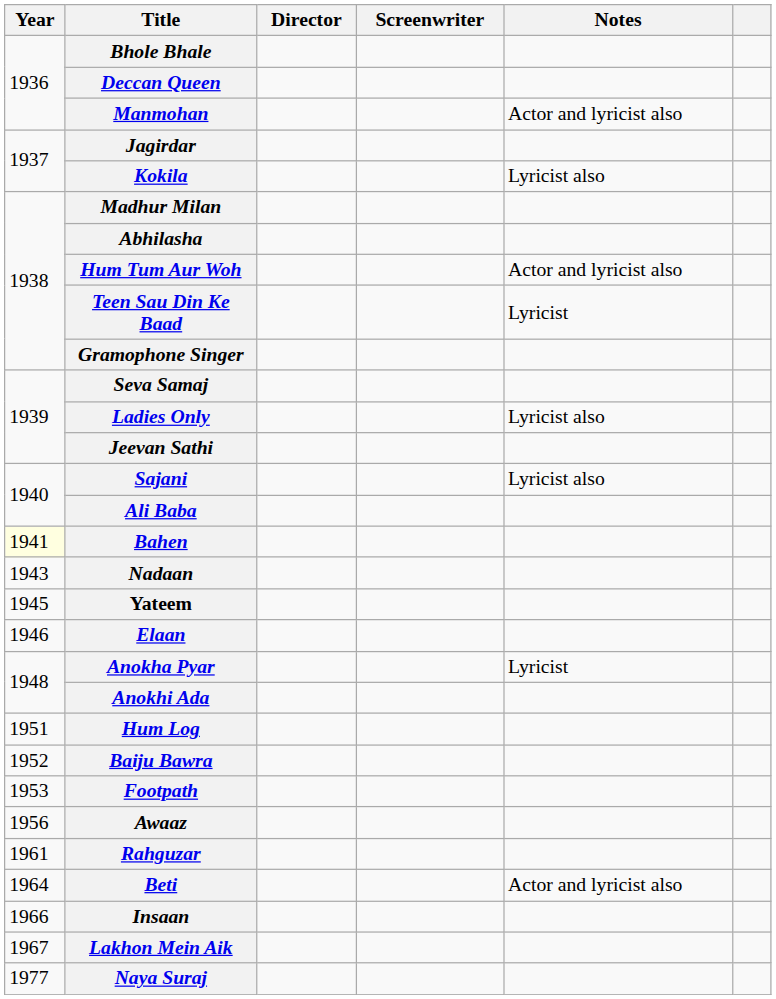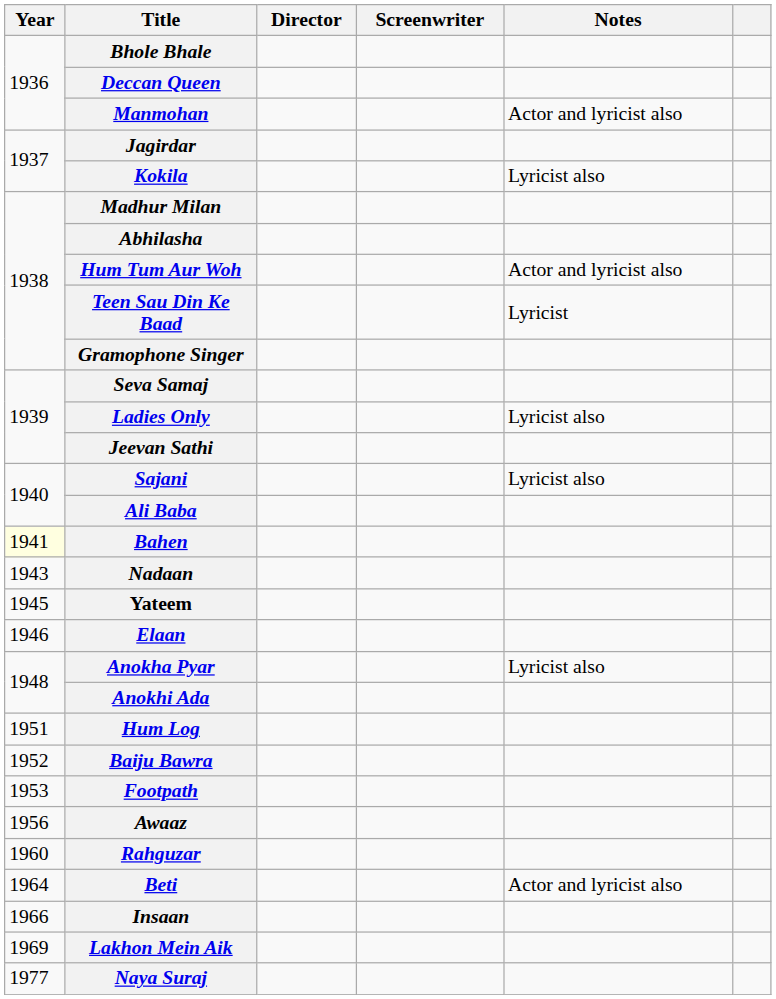 <table class="wikitable plainrowheaders" width=100%>
 <tr>
 <th scope="col">Year</th>
 <th scope="col" width=25%>Title</th>
 <th scope="col">Director</th>
 <th scope="col">Screenwriter</th>
 <th scope="col">Notes</th>
 <th width=5%></th>
 </tr>
 <tr>
 <td rowspan="3">1936</td>
 <th scope="row"><em>Bhole Bhale</em></th>
 <td></td>
 <td></td>
 <td></td>
 <td></td>
 </tr>
 <tr>
 <th scope="row"><em><a href='#'>Deccan Queen</a></em></th>
 <td></td>
 <td></td>
 <td></td>
 <td></td>
 </tr>
 <tr>
 <th scope="row"><em><a href='#'>Manmohan</a></em></th>
 <td></td>
 <td></td>
 <td>Actor and lyricist also</td>
 <td></td>
 </tr>
 <tr>
 <td rowspan="2">1937</td>
 <th scope="row"><em>Jagirdar</em></th>
 <td></td>
 <td></td>
 <td></td>
 <td></td>
 </tr>
 <tr>
 <th scope="row"><em><a href='#'>Kokila</a></em></th>
 <td></td>
 <td></td>
 <td>Lyricist also</td>
 <td></td>
 </tr>
 <tr>
 <td rowspan="5">1938</td>
 <th scope="row"><em>Madhur Milan</em></th>
 <td></td>
 <td></td>
 <td></td>
 <td></td>
 </tr>
 <tr>
 <th scope="row"><em>Abhilasha</em></th>
 <td></td>
 <td></td>
 <td></td>
 <td></td>
 </tr>
 <tr>
 <th scope="row"><em><a href='#'>Hum Tum Aur Woh</a></em></th>
 <td></td>
 <td></td>
 <td>Actor and lyricist also</td>
 <td></td>
 </tr>
 <tr>
 <th scope="row"><em><a href='#'>Teen Sau Din Ke Baad</a></em></th>
 <td></td>
 <td></td>
 <td>Lyricist</td>
 <td></td>
 </tr>
 <tr>
 <th scope="row"><em>Gramophone Singer</em></th>
 <td></td>
 <td></td>
 <td></td>
 <td></td>
 </tr>
 <tr>
 <td rowspan="3">1939</td>
 <th scope="row"><em>Seva Samaj</em></th>
 <td></td>
 <td></td>
 <td></td>
 <td></td>
 </tr>
 <tr>
 <th scope="row"><em><a href='#'>Ladies Only</a></em></th>
 <td></td>
 <td></td>
 <td>Lyricist also</td>
 <td></td>
 </tr>
 <tr>
 <th scope="row"><em>Jeevan Sathi</em></th>
 <td></td>
 <td></td>
 <td></td>
 <td></td>
 </tr>
 <tr>
 <td rowspan="2">1940</td>
 <th scope="row"><em><a href='#'>Sajani</a></em></th>
 <td></td>
 <td></td>
 <td>Lyricist also</td>
 <td></td>
 </tr>
 <tr>
 <th scope="row"><em><a href='#'>Ali Baba</a></em></th>
 <td></td>
 <td></td>
 <td></td>
 <td></td>
 </tr>
 <tr>
 <td style="background: lightyellow;">1941</td>
 <th scope="row"><em><a href='#'>Bahen</a></em></th>
 <td></td>
 <td></td>
 <td></td>
 <td></td>
 </tr>
 <tr>
 <td>1943</td>
 <th scope="row"><em>Nadaan</em></th>
 <td></td>
 <td></td>
 <td></td>
 <td></td>
 </tr>
 <tr>
 <td>1945</td>
 <th scope="row">Yateem</th>
 <td></td>
 <td></td>
 <td></td>
 <td></td>
 </tr>
 <tr>
 <td>1946</td>
 <th scope="row"><em><a href='#'>Elaan</a></em></th>
 <td></td>
 <td></td>
 <td></td>
 <td></td>
 </tr>
 <tr>
 <td rowspan="2">1948</td>
 <th scope="row"><em><a href='#'>Anokha Pyar</a></em></th>
 <td></td>
 <td></td>
-<td>Lyricist</td>
+<td>Lyricist also</td>
 <td></td>
 </tr>
 <tr>
 <th scope="row"><em><a href='#'>Anokhi Ada</a></em></th>
 <td></td>
 <td></td>
 <td></td>
 <td></td>
 </tr>
 <tr>
 <td>1951</td>
 <th scope="row"><em><a href='#'>Hum Log</a></em></th>
 <td></td>
 <td></td>
 <td></td>
 <td></td>
 </tr>
 <tr>
 <td>1952</td>
 <th scope="row"><em><a href='#'>Baiju Bawra</a></em></th>
 <td></td>
 <td></td>
 <td></td>
 <td></td>
 </tr>
 <tr>
 <td>1953</td>
 <th scope="row"><em><a href='#'>Footpath</a></em></th>
 <td></td>
 <td></td>
 <td></td>
 <td></td>
 </tr>
 <tr>
 <td>1956</td>
 <th scope="row"><em>Awaaz</em></th>
 <td></td>
 <td></td>
 <td></td>
 <td></td>
 </tr>
 <tr>
-<td>1961</td>
+<td>1960</td>
 <th scope="row"><em><a href='#'>Rahguzar</a></em></th>
 <td></td>
 <td></td>
 <td></td>
 <td></td>
 </tr>
 <tr>
 <td>1964</td>
 <th scope="row"><em><a href='#'>Beti</a></em></th>
 <td></td>
 <td></td>
 <td>Actor and lyricist also</td>
 <td></td>
 </tr>
 <tr>
 <td>1966</td>
 <th scope="row"><em>Insaan</em></th>
 <td></td>
 <td></td>
 <td></td>
 <td></td>
 </tr>
 <tr>
-<td>1967</td>
+<td>1969</td>
 <th scope="row"><em><a href='#'>Lakhon Mein Aik</a></em></th>
 <td></td>
 <td></td>
 <td></td>
 <td></td>
 </tr>
 <tr>
 <td>1977</td>
 <th scope="row"><em><a href='#'>Naya Suraj</a></em></th>
 <td></td>
 <td></td>
 <td></td>
 <td></td>
 </tr>
 </table>
